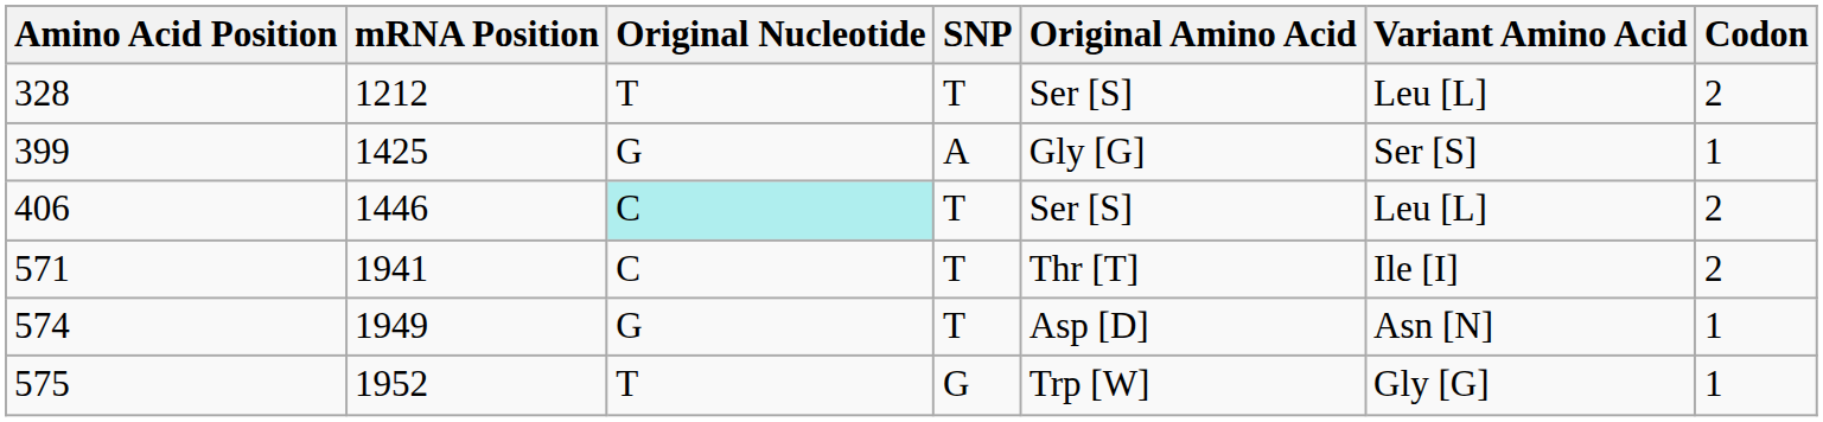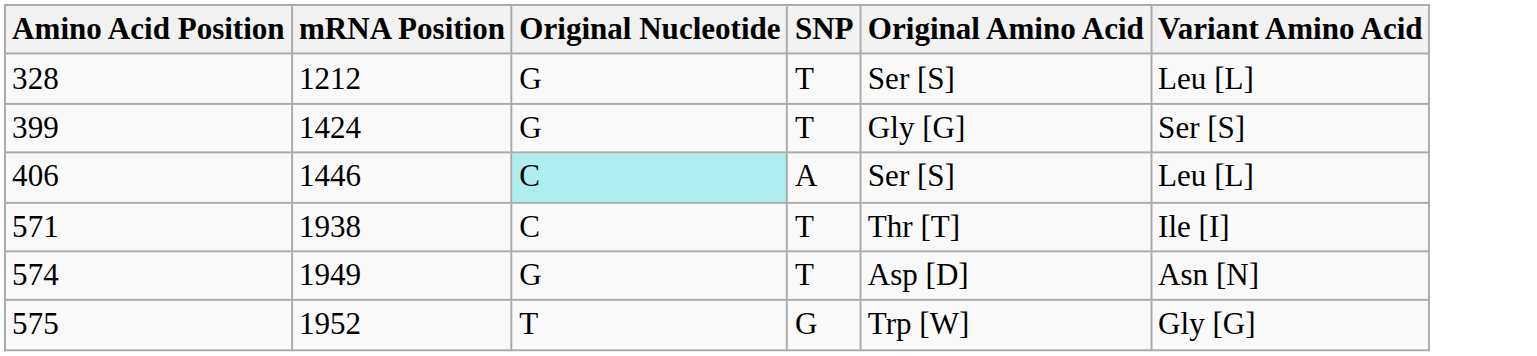 <table class="wikitable">
 <tr>
 <th>Amino Acid Position</th>
 <th>mRNA Position</th>
 <th>Original Nucleotide</th>
 <th>SNP</th>
 <th>Original Amino Acid</th>
 <th>Variant Amino Acid</th>
-<th>Codon</th>
 </tr>
 <tr>
 <td>328</td>
 <td>1212</td>
-<td>T</td>
+<td>G</td>
 <td>T</td>
 <td>Ser [S]</td>
 <td>Leu [L]</td>
-<td>2</td>
 </tr>
 <tr>
 <td>399</td>
-<td>1425</td>
+<td>1424</td>
 <td>G</td>
-<td>A</td>
+<td>T</td>
 <td>Gly [G]</td>
 <td>Ser [S]</td>
-<td>1</td>
 </tr>
 <tr>
 <td>406</td>
 <td>1446</td>
 <td style="background: paleturquoise;">C</td>
-<td>T</td>
+<td>A</td>
 <td>Ser [S]</td>
 <td>Leu [L]</td>
-<td>2</td>
 </tr>
 <tr>
 <td>571</td>
-<td>1941</td>
+<td>1938</td>
 <td>C</td>
 <td>T</td>
 <td>Thr [T]</td>
 <td>Ile [I]</td>
-<td>2</td>
 </tr>
 <tr>
 <td>574</td>
 <td>1949</td>
 <td>G</td>
 <td>T</td>
 <td>Asp [D]</td>
 <td>Asn [N]</td>
-<td>1</td>
 </tr>
 <tr>
 <td>575</td>
 <td>1952</td>
 <td>T</td>
 <td>G</td>
 <td>Trp [W]</td>
 <td>Gly [G]</td>
-<td>1</td>
 </tr>
 </table>
